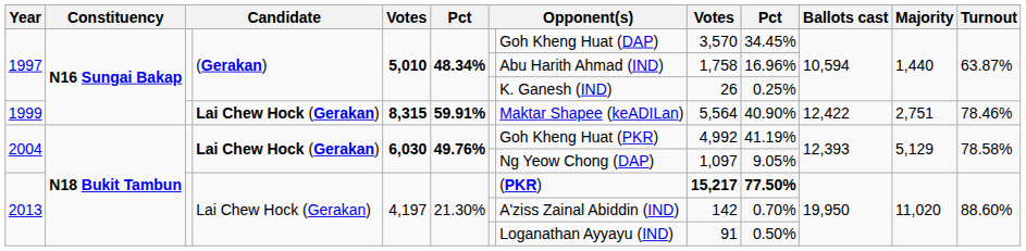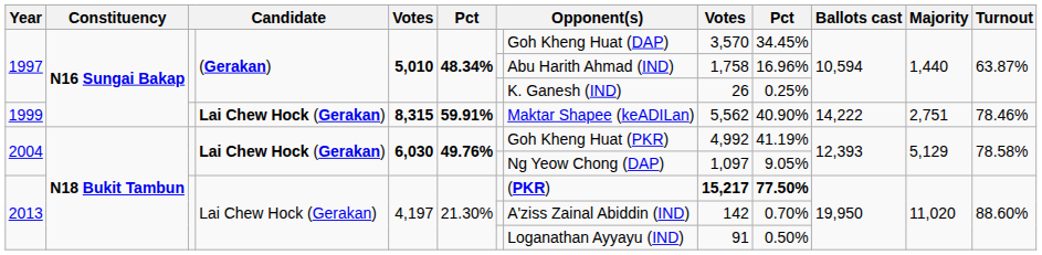 <table class="wikitable" style="margin:0.5em ; font-size:95%">
 <tr>
 <th>Year</th>
 <th>Constituency</th>
 <th colspan=2>Candidate</th>
 <th>Votes</th>
 <th>Pct</th>
 <th colspan=2>Opponent(s)</th>
 <th>Votes</th>
 <th>Pct</th>
 <th>Ballots cast</th>
 <th>Majority</th>
 <th>Turnout</th>
 </tr>
 <tr>
 <td rowspan=3><a href='#'>1997</a></td>
 <td rowspan=4><strong>N16 <a href='#'>Sungai Bakap</a></strong></td>
 <td rowspan=3 ></td>
 <td rowspan=3> (<a href='#'><strong>Gerakan</strong></a>)</td>
 <td rowspan=3 align=right><strong>5,010</strong></td>
 <td rowspan=3><strong>48.34%</strong></td>
 <td></td>
 <td>Goh Kheng Huat (<a href='#'>DAP</a>)</td>
 <td align=right>3,570</td>
 <td>34.45%</td>
 <td rowspan=3>10,594</td>
 <td rowspan=3>1,440</td>
 <td rowspan=3>63.87%</td>
 </tr>
 <tr>
 <td></td>
 <td>Abu Harith Ahmad (<a href='#'>IND</a>)</td>
 <td align=right>1,758</td>
 <td>16.96%</td>
 </tr>
 <tr>
 <td></td>
 <td>K. Ganesh (<a href='#'>IND</a>)</td>
 <td align=right>26</td>
 <td align=right>0.25%</td>
 </tr>
 <tr>
 <td><a href='#'>1999</a></td>
 <td></td>
 <td><strong>Lai Chew Hock</strong> (<a href='#'><strong>Gerakan</strong></a>)</td>
 <td align=right><strong>8,315</strong></td>
 <td><strong>59.91%</strong></td>
 <td></td>
 <td><a href='#'>Maktar Shapee</a> (<a href='#'>keADILan</a>)</td>
-<td align=right>5,564</td>
+<td align=right>5,562</td>
 <td>40.90%</td>
-<td>12,422</td>
+<td>14,222</td>
 <td>2,751</td>
 <td>78.46%</td>
 </tr>
 <tr>
 <td rowspan=2><a href='#'>2004</a></td>
 <td rowspan=5><strong>N18 <a href='#'>Bukit Tambun</a></strong></td>
 <td rowspan=2 ></td>
 <td rowspan=2><strong>Lai Chew Hock</strong> (<a href='#'><strong>Gerakan</strong></a>)</td>
 <td rowspan=2 align=right><strong>6,030</strong></td>
 <td rowspan=2><strong>49.76%</strong></td>
 <td></td>
 <td>Goh Kheng Huat (<a href='#'>PKR</a>)</td>
 <td align=right>4,992</td>
 <td>41.19%</td>
 <td rowspan=2>12,393</td>
 <td rowspan=2>5,129</td>
 <td rowspan=2>78.58%</td>
 </tr>
 <tr>
 <td></td>
 <td>Ng Yeow Chong (<a href='#'>DAP</a>)</td>
 <td align=right>1,097</td>
 <td align=right>9.05%</td>
 </tr>
 <tr>
 <td rowspan=3><a href='#'>2013</a></td>
 <td rowspan=3 ></td>
 <td rowspan=3>Lai Chew Hock (<a href='#'>Gerakan</a>)</td>
 <td rowspan=3 align=right>4,197</td>
 <td rowspan=3>21.30%</td>
 <td></td>
 <td> (<a href='#'><strong>PKR</strong></a>)</td>
 <td align="right"><strong>15,217</strong></td>
 <td><strong>77.50%</strong></td>
 <td rowspan=3>19,950</td>
 <td rowspan=3>11,020</td>
 <td rowspan=3>88.60%</td>
 </tr>
 <tr>
 <td></td>
 <td>A'ziss Zainal Abiddin (<a href='#'>IND</a>)</td>
 <td align="right">142</td>
 <td align="right">0.70%</td>
 </tr>
 <tr>
 <td></td>
 <td>Loganathan Ayyayu (<a href='#'>IND</a>)</td>
 <td align="right">91</td>
 <td align="right">0.50%</td>
 </tr>
 </table>
